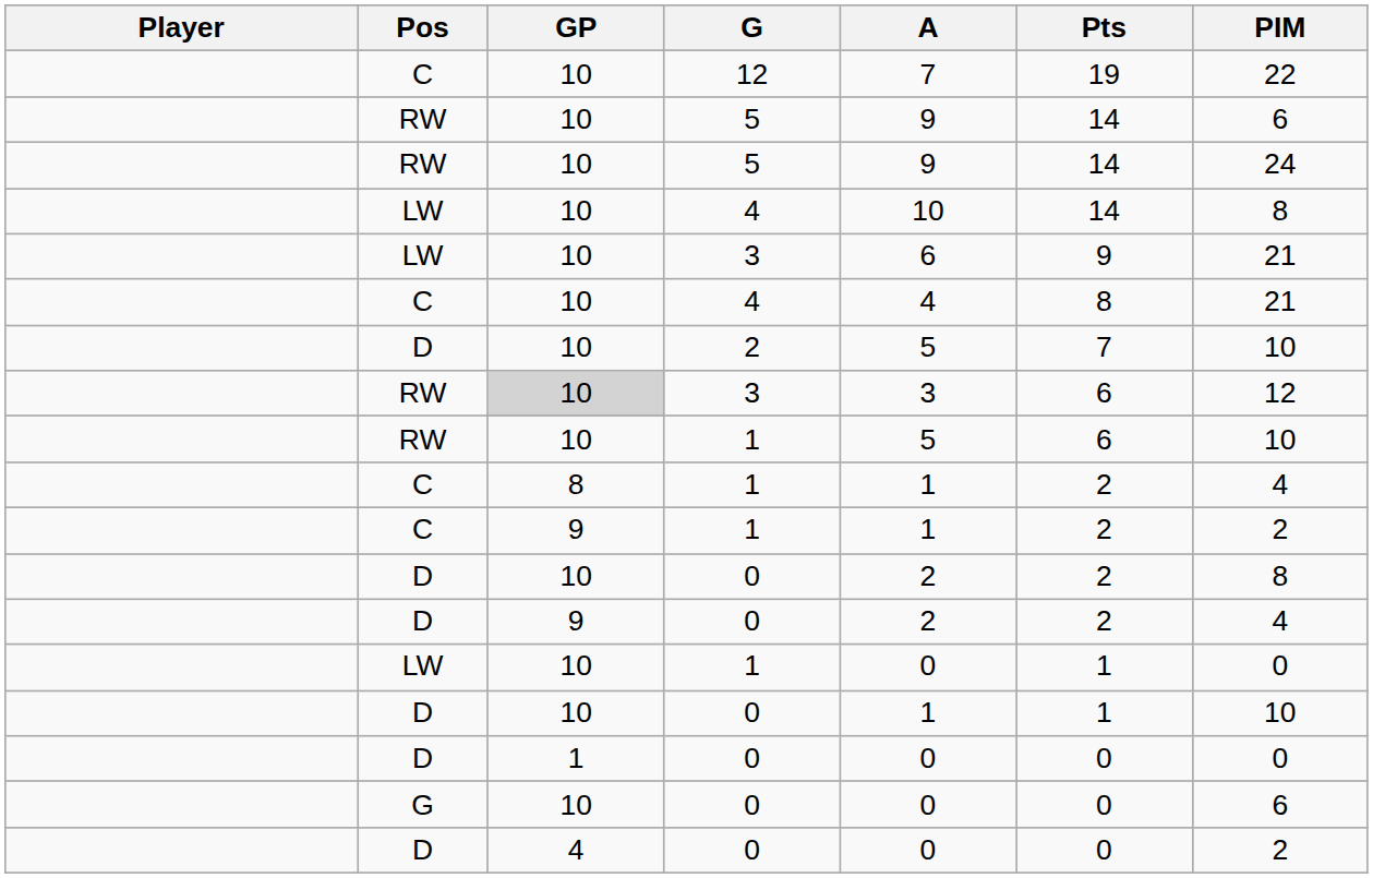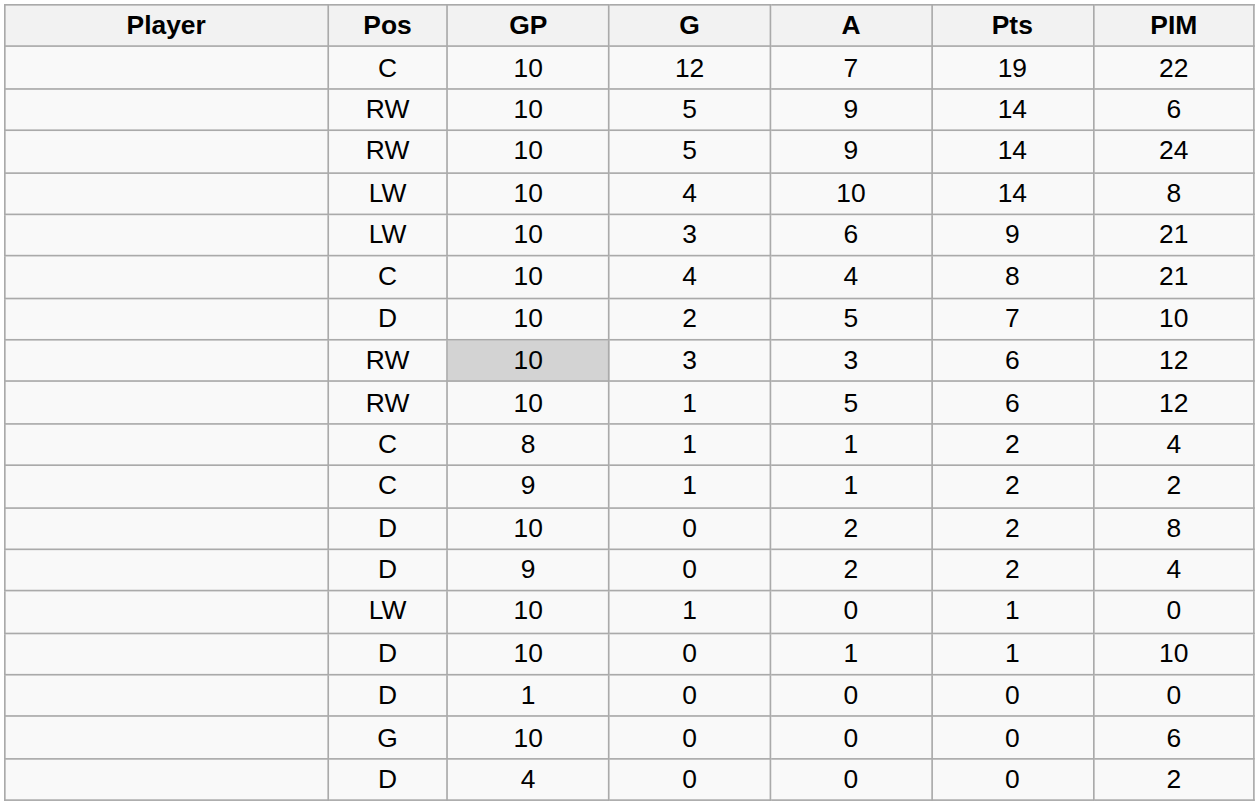 <table class="wikitable sortable" width="60%">
 <tr ALIGN="center">
 <th bgcolor="#DDDDFF" width="10%">Player</th>
 <th bgcolor="#DDDDFF" width="3%" title="Position">Pos</th>
 <th bgcolor="#DDDDFF" width="5%" title="Games played">GP</th>
 <th bgcolor="#DDDDFF" width="5%" title="Goals">G</th>
 <th bgcolor="#DDDDFF" width="5%" title="Assists">A</th>
 <th bgcolor="#DDDDFF" width="5%" title="Points">Pts</th>
 <th bgcolor="#DDDDFF" width="5%" title="Penalties in Minutes">PIM</th>
 </tr>
 <tr align="center">
 <td align="right"></td>
 <td>C</td>
 <td>10</td>
 <td>12</td>
 <td>7</td>
 <td>19</td>
 <td>22</td>
 </tr>
 <tr align="center">
 <td align="right"></td>
 <td>RW</td>
 <td>10</td>
 <td>5</td>
 <td>9</td>
 <td>14</td>
 <td>6</td>
 </tr>
 <tr align="center">
 <td align="right"></td>
 <td>RW</td>
 <td>10</td>
 <td>5</td>
 <td>9</td>
 <td>14</td>
 <td>24</td>
 </tr>
 <tr align="center">
 <td align="right"></td>
 <td>LW</td>
 <td>10</td>
 <td>4</td>
 <td>10</td>
 <td>14</td>
 <td>8</td>
 </tr>
 <tr align="center">
 <td align="right"></td>
 <td>LW</td>
 <td>10</td>
 <td>3</td>
 <td>6</td>
 <td>9</td>
 <td>21</td>
 </tr>
 <tr align="center">
 <td align="right"></td>
 <td>C</td>
 <td>10</td>
 <td>4</td>
 <td>4</td>
 <td>8</td>
 <td>21</td>
 </tr>
 <tr align="center">
 <td align="right"></td>
 <td>D</td>
 <td>10</td>
 <td>2</td>
 <td>5</td>
 <td>7</td>
 <td>10</td>
 </tr>
 <tr align="center">
 <td align="right"></td>
 <td>RW</td>
 <td style="background: lightgrey;">10</td>
 <td>3</td>
 <td>3</td>
 <td>6</td>
 <td>12</td>
 </tr>
 <tr align="center">
 <td align="right"></td>
 <td>RW</td>
 <td>10</td>
 <td>1</td>
 <td>5</td>
 <td>6</td>
-<td>10</td>
+<td>12</td>
 </tr>
 <tr align="center">
 <td align="right"></td>
 <td>C</td>
 <td>8</td>
 <td>1</td>
 <td>1</td>
 <td>2</td>
 <td>4</td>
 </tr>
 <tr align="center">
 <td align="right"></td>
 <td>C</td>
 <td>9</td>
 <td>1</td>
 <td>1</td>
 <td>2</td>
 <td>2</td>
 </tr>
 <tr align="center">
 <td align="right"></td>
 <td>D</td>
 <td>10</td>
 <td>0</td>
 <td>2</td>
 <td>2</td>
 <td>8</td>
 </tr>
 <tr align="center">
 <td align="right"></td>
 <td>D</td>
 <td>9</td>
 <td>0</td>
 <td>2</td>
 <td>2</td>
 <td>4</td>
 </tr>
 <tr align="center">
 <td align="right"></td>
 <td>LW</td>
 <td>10</td>
 <td>1</td>
 <td>0</td>
 <td>1</td>
 <td>0</td>
 </tr>
 <tr align="center">
 <td align="right"></td>
 <td>D</td>
 <td>10</td>
 <td>0</td>
 <td>1</td>
 <td>1</td>
 <td>10</td>
 </tr>
 <tr align="center">
 <td align="right"></td>
 <td>D</td>
 <td>1</td>
 <td>0</td>
 <td>0</td>
 <td>0</td>
 <td>0</td>
 </tr>
 <tr align="center">
 <td align="right"></td>
 <td>G</td>
 <td>10</td>
 <td>0</td>
 <td>0</td>
 <td>0</td>
 <td>6</td>
 </tr>
 <tr align="center">
 <td align="right"></td>
 <td>D</td>
 <td>4</td>
 <td>0</td>
 <td>0</td>
 <td>0</td>
 <td>2</td>
 </tr>
 </table>
